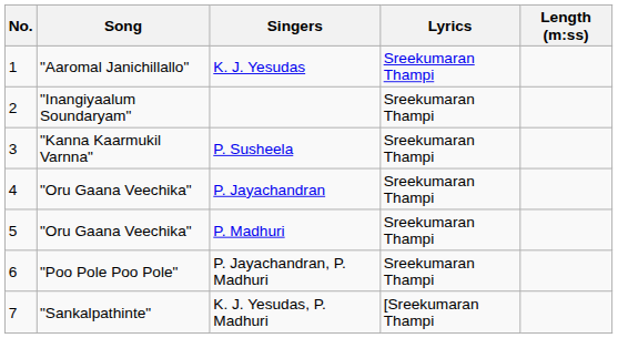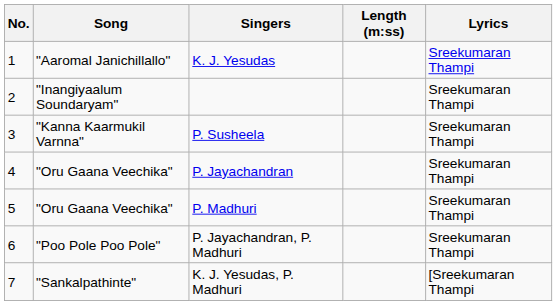 <table class="wikitable" style="font-size:95%;">
 <tr>
 <th>No.</th>
 <th>Song</th>
 <th>Singers</th>
+<th>Length (m:ss)</th>
 <th>Lyrics</th>
-<th>Length (m:ss)</th>
 </tr>
 <tr>
 <td>1</td>
 <td>"Aaromal Janichillallo"</td>
 <td><a href='#'>K. J. Yesudas</a></td>
+<td></td>
 <td><a href='#'>Sreekumaran Thampi</a></td>
-<td></td>
 </tr>
 <tr>
 <td>2</td>
 <td>"Inangiyaalum Soundaryam"</td>
 <td></td>
+<td></td>
 <td>Sreekumaran Thampi</td>
-<td></td>
 </tr>
 <tr>
 <td>3</td>
 <td>"Kanna Kaarmukil Varnna"</td>
 <td><a href='#'>P. Susheela</a></td>
+<td></td>
 <td>Sreekumaran Thampi</td>
-<td></td>
 </tr>
 <tr>
 <td>4</td>
 <td>"Oru Gaana Veechika"</td>
 <td><a href='#'>P. Jayachandran</a></td>
+<td></td>
 <td>Sreekumaran Thampi</td>
-<td></td>
 </tr>
 <tr>
 <td>5</td>
 <td>"Oru Gaana Veechika"</td>
 <td><a href='#'>P. Madhuri</a></td>
+<td></td>
 <td>Sreekumaran Thampi</td>
-<td></td>
 </tr>
 <tr>
 <td>6</td>
 <td>"Poo Pole Poo Pole"</td>
 <td>P. Jayachandran, P. Madhuri</td>
+<td></td>
 <td>Sreekumaran Thampi</td>
-<td></td>
 </tr>
 <tr>
 <td>7</td>
 <td>"Sankalpathinte"</td>
 <td>K. J. Yesudas, P. Madhuri</td>
+<td></td>
 <td>[Sreekumaran Thampi</td>
-<td></td>
 </tr>
 </table>
